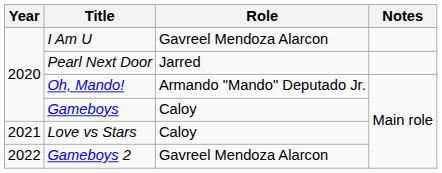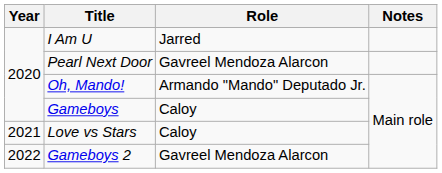 <table class="wikitable">
 <tr>
 <th>Year</th>
 <th>Title</th>
 <th>Role</th>
 <th>Notes</th>
 </tr>
 <tr>
 <td rowspan="4">2020</td>
 <td><em>I Am U</em></td>
-<td>Gavreel Mendoza Alarcon</td>
+<td>Jarred</td>
 <td></td>
 </tr>
 <tr>
 <td><em>Pearl Next Door</em></td>
-<td>Jarred</td>
+<td>Gavreel Mendoza Alarcon</td>
 <td></td>
 </tr>
 <tr>
 <td><em><a href='#'>Oh, Mando!</a></em></td>
 <td>Armando "Mando" Deputado Jr.</td>
 <td rowspan="4">Main role</td>
 </tr>
 <tr>
 <td><em><a href='#'>Gameboys</a></em></td>
 <td>Caloy</td>
 </tr>
 <tr>
 <td>2021</td>
 <td><em>Love vs Stars</em></td>
 <td>Caloy</td>
 </tr>
 <tr>
 <td>2022</td>
 <td><em><a href='#'>Gameboys</a> 2</em></td>
 <td>Gavreel Mendoza Alarcon</td>
 </tr>
 </table>
